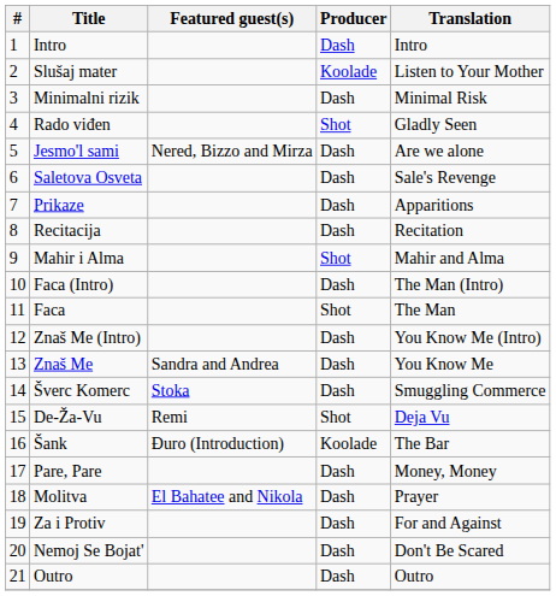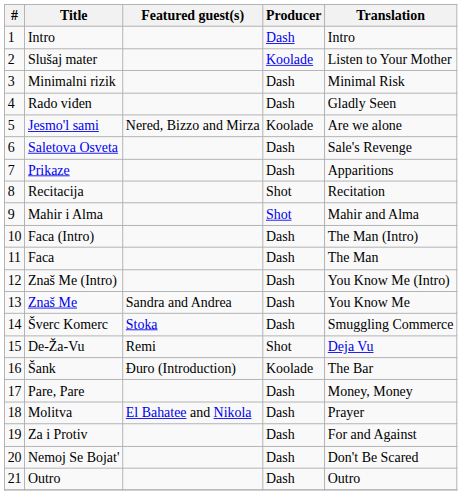 <table class="wikitable">
 <tr>
 <th>#</th>
 <th>Title</th>
 <th>Featured guest(s)</th>
 <th>Producer</th>
 <th>Translation</th>
 </tr>
 <tr>
 <td>1</td>
 <td>Intro</td>
 <td></td>
 <td><a href='#'>Dash</a></td>
 <td>Intro</td>
 </tr>
 <tr>
 <td>2</td>
 <td>Slušaj mater</td>
 <td></td>
 <td><a href='#'>Koolade</a></td>
 <td>Listen to Your Mother</td>
 </tr>
 <tr>
 <td>3</td>
 <td>Minimalni rizik</td>
 <td></td>
 <td>Dash</td>
 <td>Minimal Risk</td>
 </tr>
 <tr>
 <td>4</td>
 <td>Rado viđen</td>
 <td></td>
-<td><a href='#'>Shot</a></td>
+<td>Dash</td>
 <td>Gladly Seen</td>
 </tr>
 <tr>
 <td>5</td>
 <td><a href='#'>Jesmo'l sami</a></td>
 <td>Nered, Bizzo and Mirza</td>
-<td>Dash</td>
+<td>Koolade</td>
 <td>Are we alone</td>
 </tr>
 <tr>
 <td>6</td>
 <td><a href='#'>Saletova Osveta</a></td>
 <td></td>
 <td>Dash</td>
 <td>Sale's Revenge</td>
 </tr>
 <tr>
 <td>7</td>
 <td><a href='#'>Prikaze</a></td>
 <td></td>
 <td>Dash</td>
 <td>Apparitions</td>
 </tr>
 <tr>
 <td>8</td>
 <td>Recitacija</td>
 <td></td>
-<td>Dash</td>
+<td>Shot</td>
 <td>Recitation</td>
 </tr>
 <tr>
 <td>9</td>
 <td>Mahir i Alma</td>
 <td></td>
 <td><a href='#'>Shot</a></td>
 <td>Mahir and Alma</td>
 </tr>
 <tr>
 <td>10</td>
 <td>Faca (Intro)</td>
 <td></td>
 <td>Dash</td>
 <td>The Man (Intro)</td>
 </tr>
 <tr>
 <td>11</td>
 <td>Faca</td>
 <td></td>
-<td>Shot</td>
+<td>Dash</td>
 <td>The Man</td>
 </tr>
 <tr>
 <td>12</td>
 <td>Znaš Me (Intro)</td>
 <td></td>
 <td>Dash</td>
 <td>You Know Me (Intro)</td>
 </tr>
 <tr>
 <td>13</td>
 <td><a href='#'>Znaš Me</a></td>
 <td>Sandra and Andrea</td>
 <td>Dash</td>
 <td>You Know Me</td>
 </tr>
 <tr>
 <td>14</td>
 <td>Šverc Komerc</td>
 <td><a href='#'>Stoka</a></td>
 <td>Dash</td>
 <td>Smuggling Commerce</td>
 </tr>
 <tr>
 <td>15</td>
 <td>De-Ža-Vu</td>
 <td>Remi</td>
 <td>Shot</td>
 <td><a href='#'>Deja Vu</a></td>
 </tr>
 <tr>
 <td>16</td>
 <td>Šank</td>
 <td>Đuro (Introduction)</td>
 <td>Koolade</td>
 <td>The Bar</td>
 </tr>
 <tr>
 <td>17</td>
 <td>Pare, Pare</td>
 <td></td>
 <td>Dash</td>
 <td>Money, Money</td>
 </tr>
 <tr>
 <td>18</td>
 <td>Molitva</td>
 <td><a href='#'>El Bahatee</a> and <a href='#'>Nikola</a></td>
 <td>Dash</td>
 <td>Prayer</td>
 </tr>
 <tr>
 <td>19</td>
 <td>Za i Protiv</td>
 <td></td>
 <td>Dash</td>
 <td>For and Against</td>
 </tr>
 <tr>
 <td>20</td>
 <td>Nemoj Se Bojat'</td>
 <td></td>
 <td>Dash</td>
 <td>Don't Be Scared</td>
 </tr>
 <tr>
 <td>21</td>
 <td>Outro</td>
 <td></td>
 <td>Dash</td>
 <td>Outro</td>
 </tr>
 <tr>
 </tr>
 </table>
